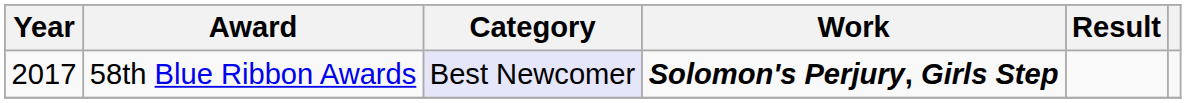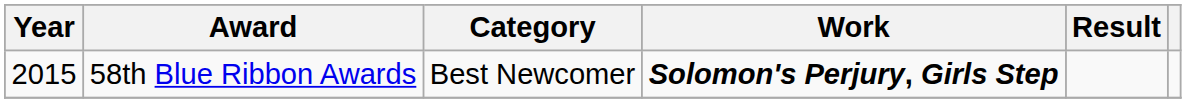 <table class="wikitable">
 <tr>
 <th>Year</th>
 <th>Award</th>
 <th>Category</th>
 <th>Work</th>
 <th>Result</th>
 <th></th>
 </tr>
 <tr>
-<td>2017</td>
+<td>2015</td>
 <td>58th <a href='#'>Blue Ribbon Awards</a></td>
-<td style="background: lavender;">Best Newcomer</td>
+<td>Best Newcomer</td>
 <td><strong><em>Solomon's Perjury</em>, <em>Girls Step</em></strong></td>
 <td></td>
 <td></td>
 </tr>
 <tr>
 </tr>
 </table>
